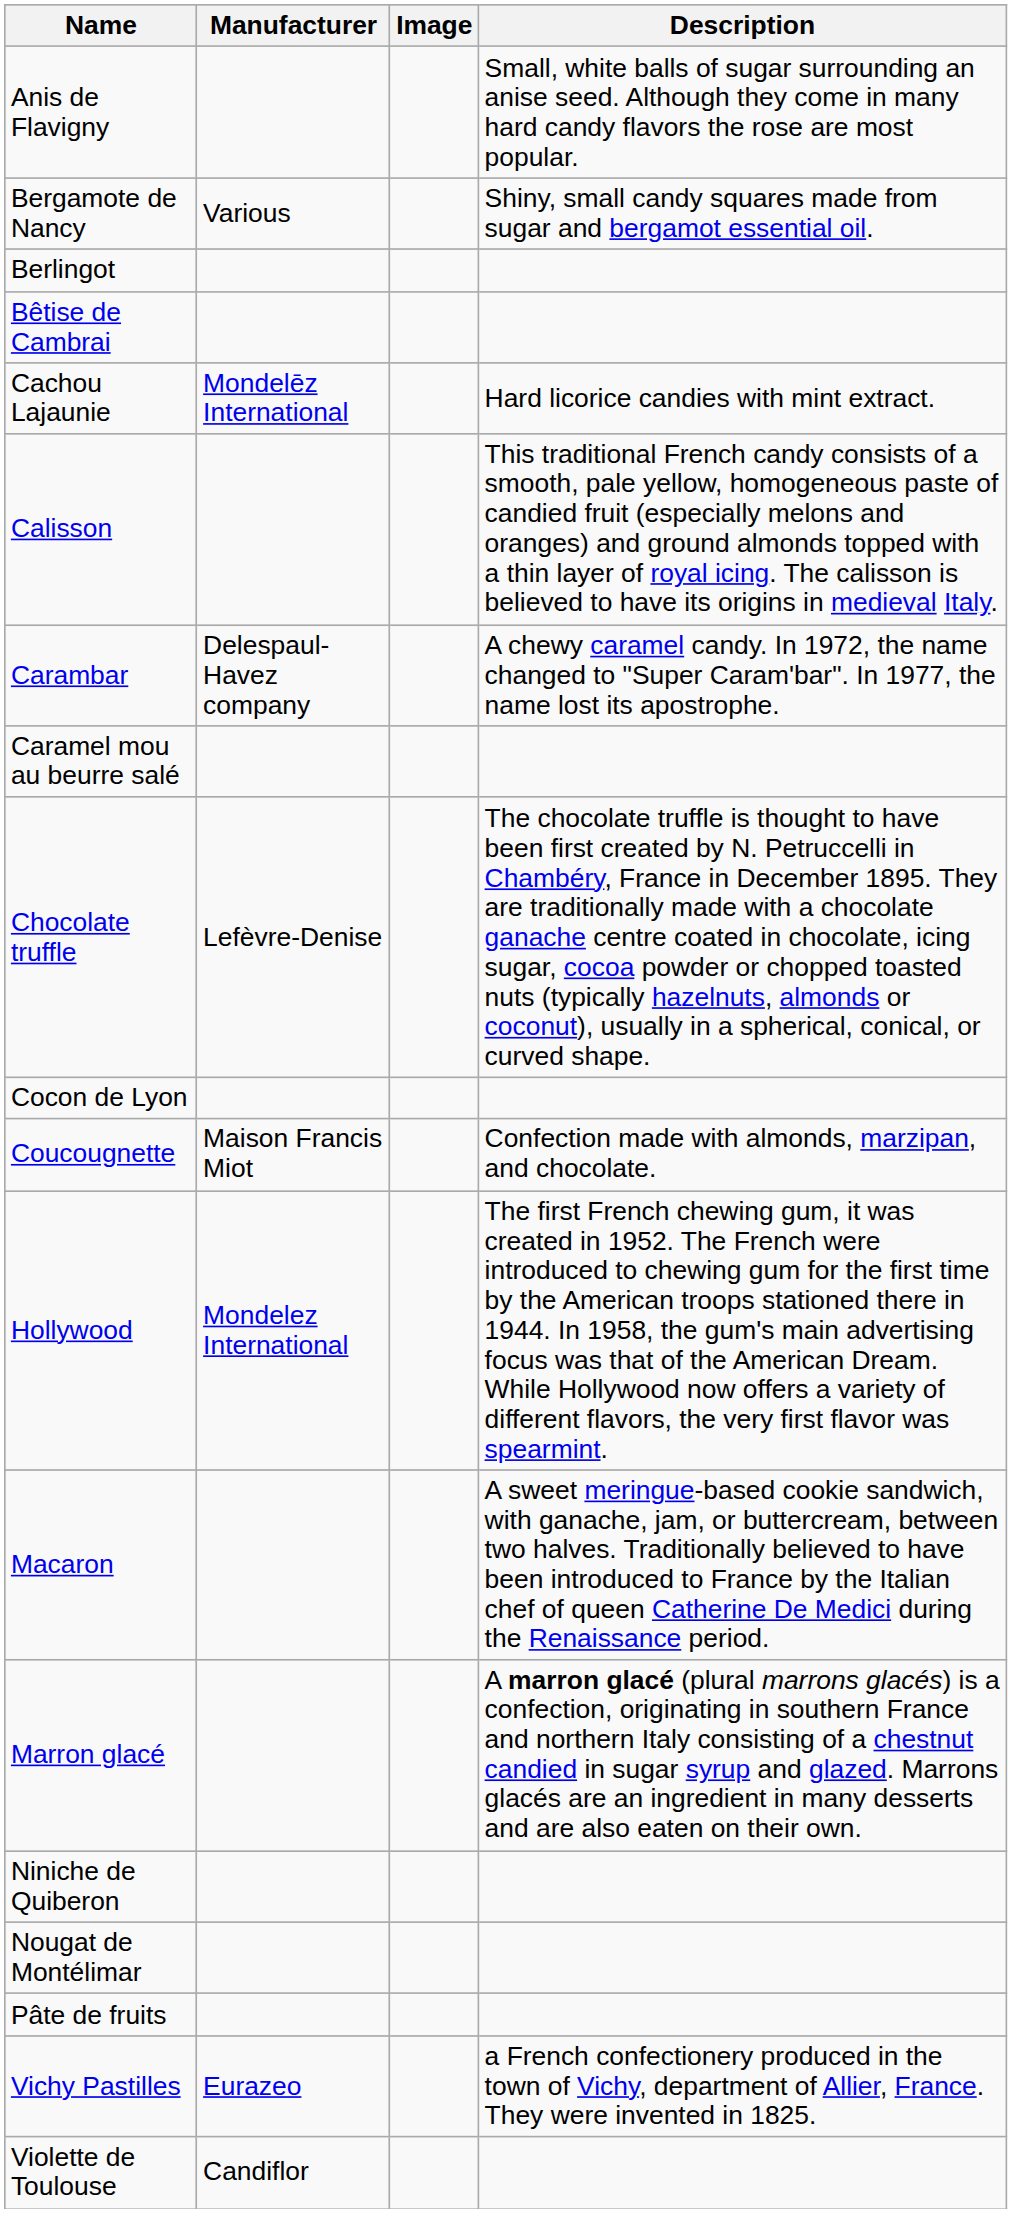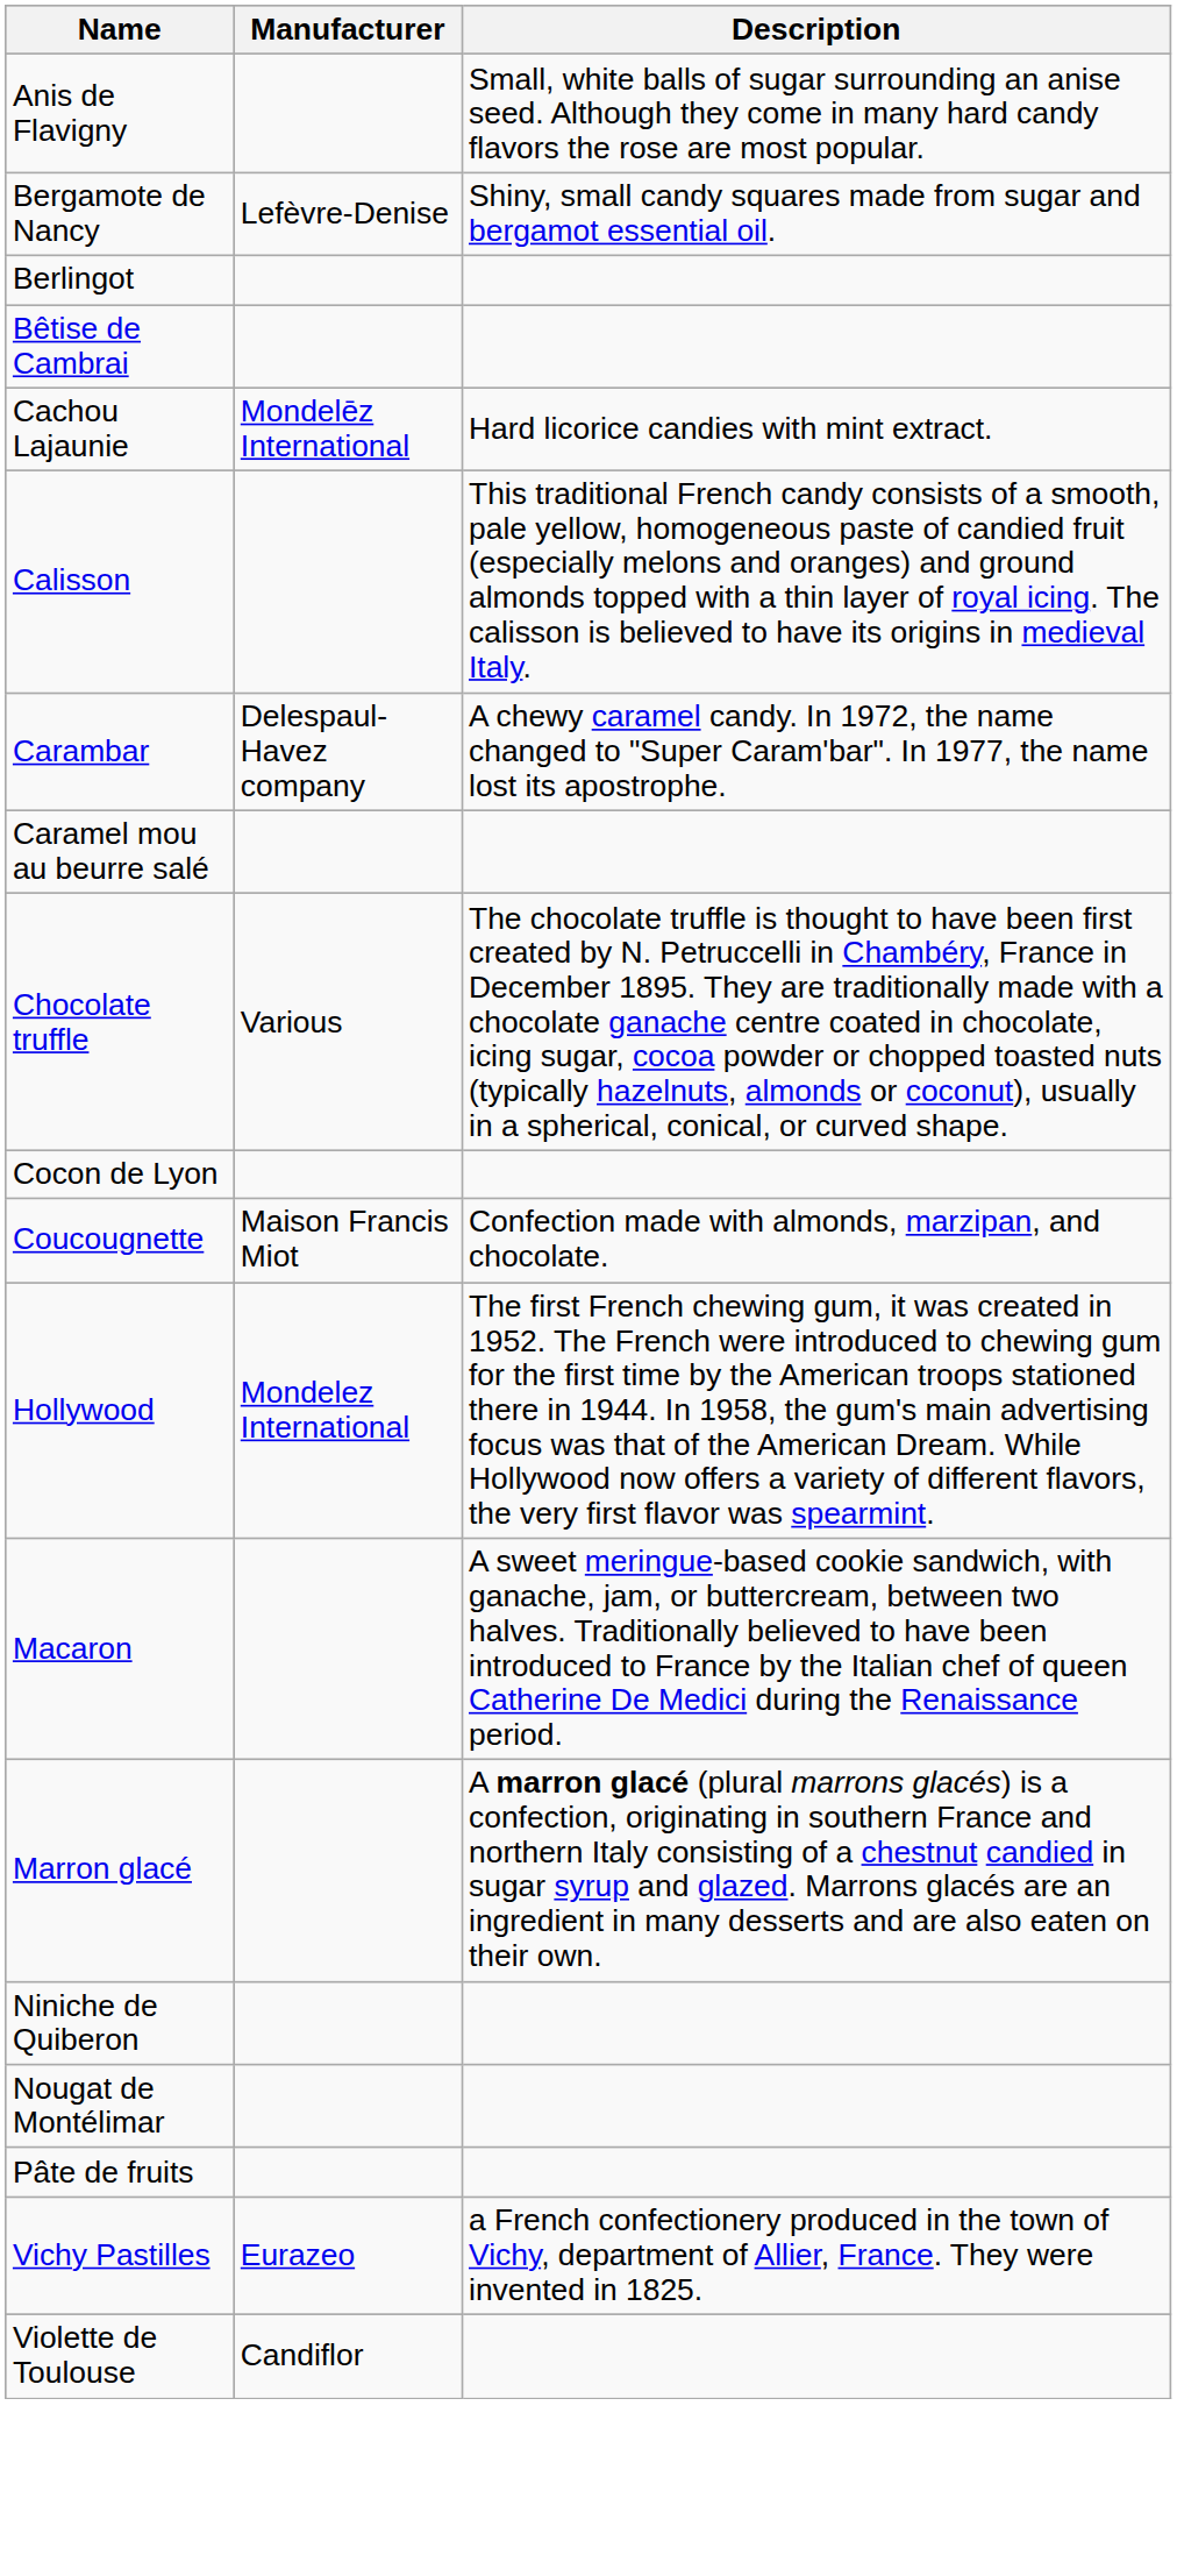 <table class="wikitable sortable">
 <tr>
 <th>Name</th>
 <th>Manufacturer</th>
-<th class="unsortable">Image</th>
 <th>Description</th>
 </tr>
 <tr>
 <td>Anis de Flavigny</td>
 <td></td>
-<td></td>
 <td>Small, white balls of sugar surrounding an anise seed. Although they come in many hard candy flavors the rose are most popular.</td>
 </tr>
 <tr>
 <td>Bergamote de Nancy</td>
-<td>Various</td>
-<td></td>
+<td>Lefèvre-Denise</td>
 <td>Shiny, small candy squares made from sugar and <a href='#'>bergamot essential oil</a>.</td>
 </tr>
 <tr>
 <td>Berlingot</td>
-<td></td>
 <td></td>
 <td></td>
 </tr>
 <tr>
 <td><a href='#'>Bêtise de Cambrai</a></td>
 <td></td>
 <td></td>
-<td></td>
 </tr>
 <tr>
 <td>Cachou Lajaunie</td>
 <td><a href='#'>Mondelēz International</a></td>
-<td></td>
 <td>Hard licorice candies with mint extract.</td>
 </tr>
 <tr>
 <td><a href='#'>Calisson</a></td>
-<td></td>
 <td></td>
 <td>This traditional French candy consists of a smooth, pale yellow, homogeneous paste of candied fruit (especially melons and oranges) and ground almonds topped with a thin layer of <a href='#'>royal icing</a>. The calisson is believed to have its origins in <a href='#'>medieval</a> <a href='#'>Italy</a>.</td>
 </tr>
 <tr>
 <td><a href='#'>Carambar</a></td>
 <td>Delespaul-Havez company</td>
-<td></td>
 <td>A chewy <a href='#'>caramel</a> candy. In 1972, the name changed to "Super Caram'bar". In 1977, the name lost its apostrophe.</td>
 </tr>
 <tr>
 <td>Caramel mou au beurre salé</td>
 <td></td>
 <td></td>
-<td></td>
 </tr>
 <tr>
 <td><a href='#'>Chocolate truffle</a></td>
-<td>Lefèvre-Denise</td>
-<td></td>
+<td>Various</td>
 <td>The chocolate truffle is thought to have been first created by N. Petruccelli in <a href='#'>Chambéry</a>, France in December 1895. They are traditionally made with a chocolate <a href='#'>ganache</a> centre coated in chocolate, icing sugar, <a href='#'>cocoa</a> powder or chopped toasted nuts (typically <a href='#'>hazelnuts</a>, <a href='#'>almonds</a> or <a href='#'>coconut</a>), usually in a spherical, conical, or curved shape.</td>
 </tr>
 <tr>
 <td>Cocon de Lyon</td>
 <td></td>
 <td></td>
-<td></td>
 </tr>
 <tr>
 <td><a href='#'>Coucougnette</a></td>
 <td>Maison Francis Miot</td>
-<td></td>
 <td>Confection made with almonds, <a href='#'>marzipan</a>, and chocolate.</td>
 </tr>
 <tr>
 <td><a href='#'>Hollywood</a></td>
 <td><a href='#'>Mondelez International</a></td>
-<td></td>
 <td>The first French chewing gum, it was created in 1952. The French were introduced to chewing gum for the first time by the American troops stationed there in 1944. In 1958, the gum's main advertising focus was that of the American Dream. While Hollywood now offers a variety of different flavors, the very first flavor was <a href='#'>spearmint</a>.</td>
 </tr>
 <tr>
 <td><a href='#'>Macaron</a></td>
 <td></td>
-<td></td>
 <td>A sweet <a href='#'>meringue</a>-based cookie sandwich, with ganache, jam, or buttercream, between two halves. Traditionally believed to have been introduced to France by the Italian chef of queen <a href='#'>Catherine De Medici</a> during the <a href='#'>Renaissance</a> period.</td>
 </tr>
 <tr>
 <td><a href='#'>Marron glacé</a></td>
-<td></td>
 <td></td>
 <td>A <strong>marron glacé</strong> (plural <em>marrons glacés</em>) is a confection, originating in southern France and northern Italy consisting of a <a href='#'>chestnut</a> <a href='#'>candied</a> in sugar <a href='#'>syrup</a> and <a href='#'>glazed</a>. Marrons glacés are an ingredient in many desserts and are also eaten on their own.</td>
 </tr>
 <tr>
 <td>Niniche de Quiberon</td>
 <td></td>
 <td></td>
-<td></td>
 </tr>
 <tr>
 <td>Nougat de Montélimar</td>
-<td></td>
 <td></td>
 <td></td>
 </tr>
 <tr>
 <td>Pâte de fruits</td>
 <td></td>
 <td></td>
-<td></td>
 </tr>
 <tr>
 <td><a href='#'>Vichy Pastilles</a></td>
 <td><a href='#'>Eurazeo</a></td>
-<td></td>
 <td>a French confectionery produced in the town of <a href='#'>Vichy</a>, department of <a href='#'>Allier</a>, <a href='#'>France</a>. They were invented in 1825.</td>
 </tr>
 <tr>
 <td>Violette de Toulouse</td>
 <td>Candiflor</td>
 <td></td>
-<td></td>
 </tr>
 </table>
